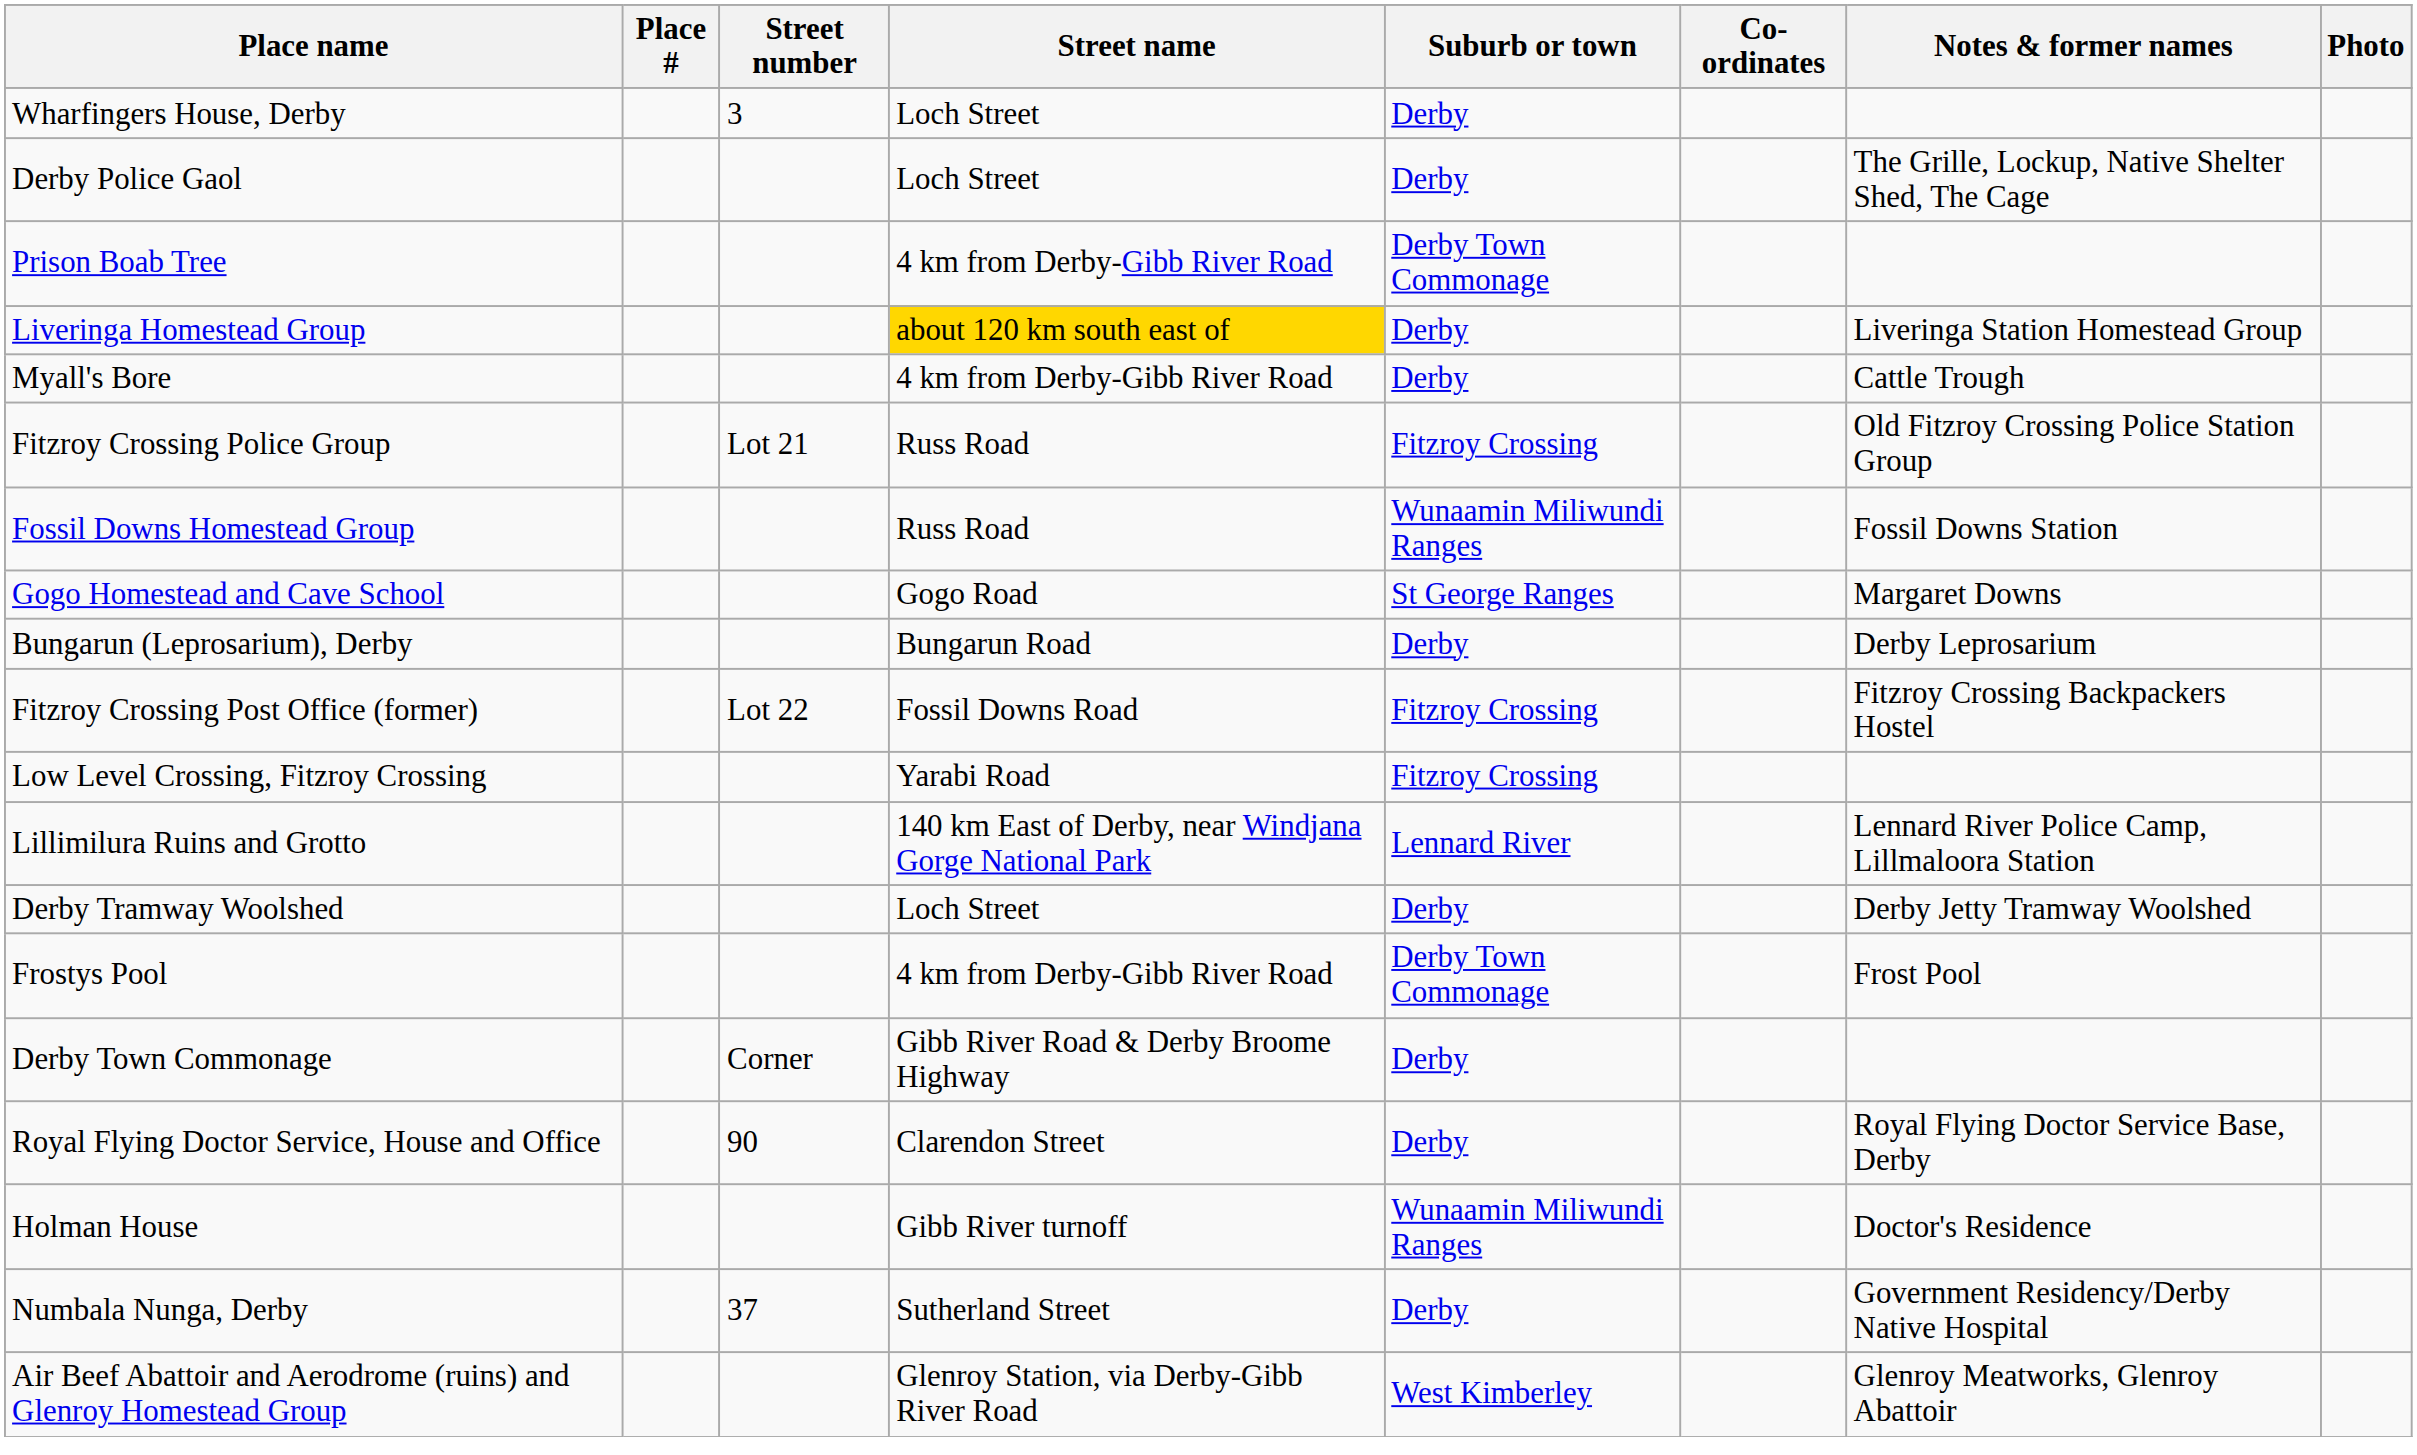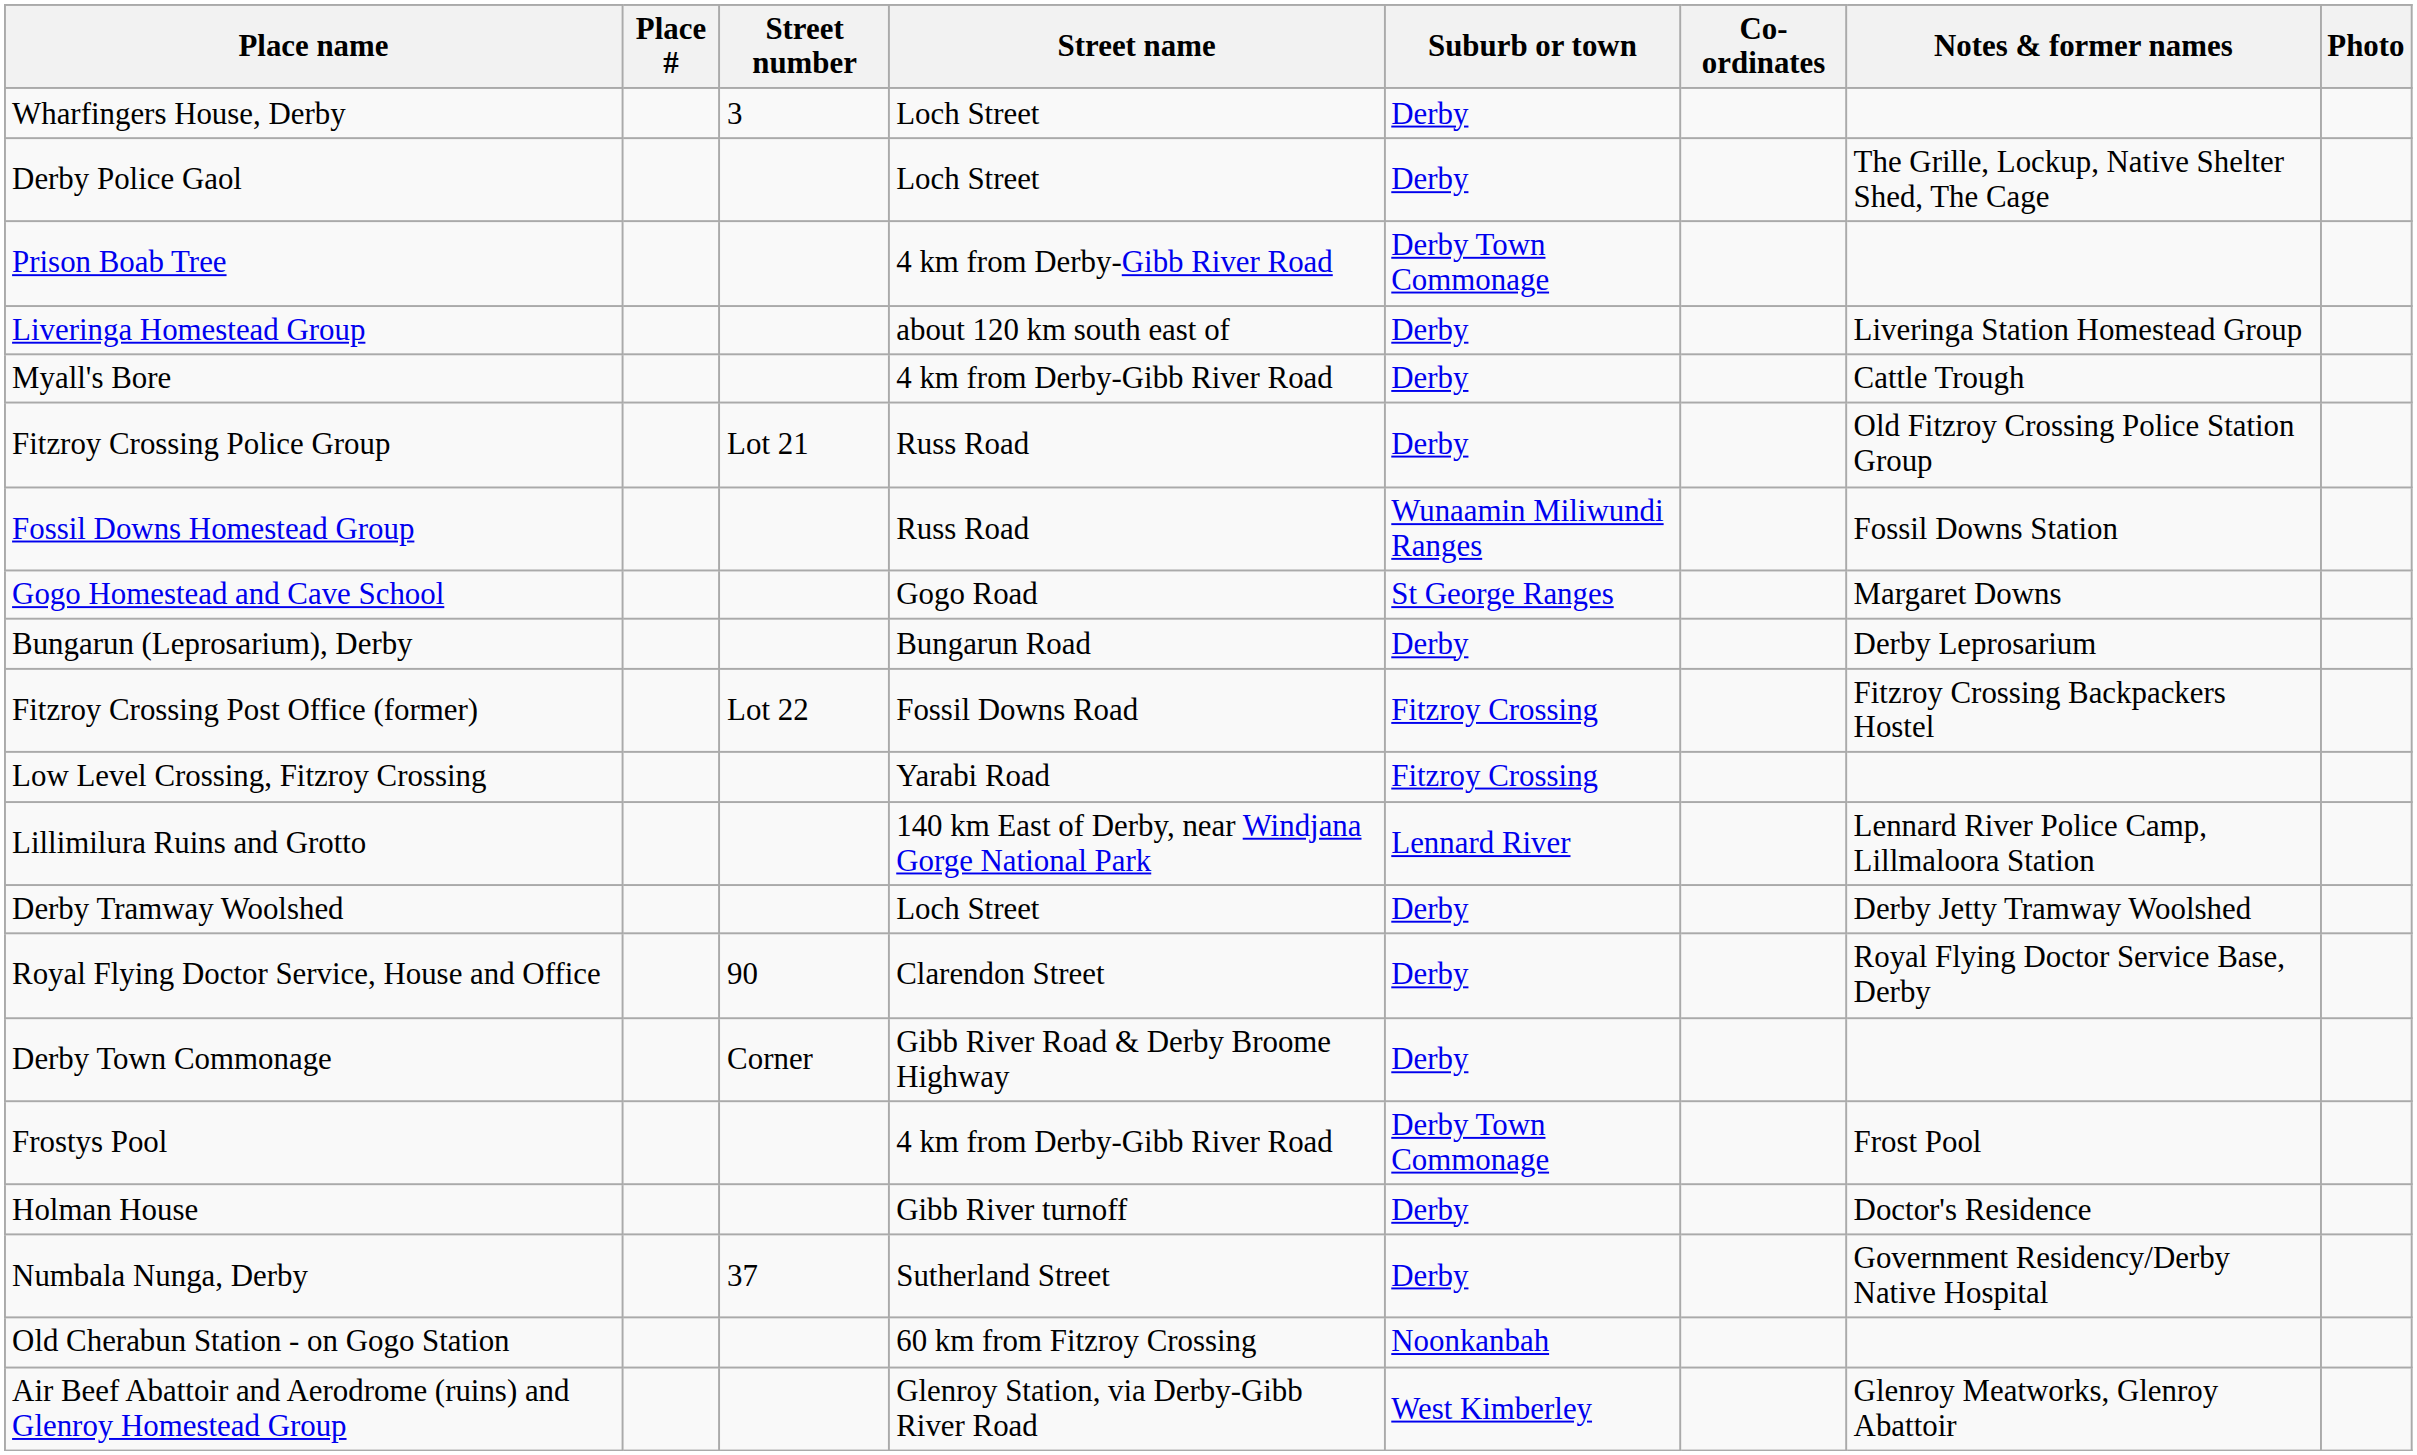 <table class="wikitable sortable">
 <tr>
 <th>Place name</th>
 <th>Place #</th>
 <th>Street number</th>
 <th>Street name</th>
 <th>Suburb or town</th>
 <th>Co-ordinates</th>
 <th class="unsortable">Notes & former names</th>
 <th class="unsortable">Photo</th>
 </tr>
 <tr>
 <td>Wharfingers House, Derby</td>
 <td></td>
 <td>3</td>
 <td>Loch Street</td>
 <td><a href='#'>Derby</a></td>
 <td></td>
 <td></td>
 <td></td>
 </tr>
 <tr>
 <td>Derby Police Gaol</td>
 <td></td>
 <td></td>
 <td>Loch Street</td>
 <td><a href='#'>Derby</a></td>
 <td></td>
 <td>The Grille, Lockup, Native Shelter Shed, The Cage</td>
 <td></td>
 </tr>
 <tr>
 <td><a href='#'>Prison Boab Tree</a></td>
 <td></td>
 <td></td>
 <td>4 km from Derby-<a href='#'>Gibb River Road</a></td>
 <td><a href='#'>Derby Town Commonage</a></td>
 <td></td>
 <td></td>
 <td></td>
 </tr>
 <tr>
 <td><a href='#'>Liveringa Homestead Group</a></td>
 <td></td>
 <td></td>
-<td style="background: gold;">about 120 km south east of</td>
+<td>about 120 km south east of</td>
 <td><a href='#'>Derby</a></td>
 <td></td>
 <td>Liveringa Station Homestead Group</td>
 <td></td>
 </tr>
 <tr>
 <td>Myall's Bore</td>
 <td></td>
 <td></td>
 <td>4 km from Derby-Gibb River Road</td>
 <td><a href='#'>Derby</a></td>
 <td></td>
 <td>Cattle Trough</td>
 <td></td>
 </tr>
 <tr>
 <td>Fitzroy Crossing Police Group</td>
 <td></td>
 <td>Lot 21</td>
 <td>Russ Road</td>
-<td><a href='#'>Fitzroy Crossing</a></td>
+<td><a href='#'>Derby</a></td>
 <td></td>
 <td>Old Fitzroy Crossing Police Station Group</td>
 <td></td>
 </tr>
 <tr>
 <td><a href='#'>Fossil Downs Homestead Group</a></td>
 <td></td>
 <td></td>
 <td>Russ Road</td>
 <td><a href='#'>Wunaamin Miliwundi Ranges</a></td>
 <td></td>
 <td>Fossil Downs Station</td>
 <td></td>
 </tr>
 <tr>
 <td><a href='#'>Gogo Homestead and Cave School</a></td>
 <td></td>
 <td></td>
 <td>Gogo Road</td>
 <td><a href='#'>St George Ranges</a></td>
 <td></td>
 <td>Margaret Downs</td>
 <td></td>
 </tr>
 <tr>
 <td>Bungarun (Leprosarium), Derby</td>
 <td></td>
 <td></td>
 <td>Bungarun Road</td>
 <td><a href='#'>Derby</a></td>
 <td></td>
 <td>Derby Leprosarium</td>
 <td></td>
 </tr>
 <tr>
 <td>Fitzroy Crossing Post Office (former)</td>
 <td></td>
 <td>Lot 22</td>
 <td>Fossil Downs Road</td>
 <td><a href='#'>Fitzroy Crossing</a></td>
 <td></td>
 <td>Fitzroy Crossing Backpackers Hostel</td>
 <td></td>
 </tr>
 <tr>
 <td>Low Level Crossing, Fitzroy Crossing</td>
 <td></td>
 <td></td>
 <td>Yarabi Road</td>
 <td><a href='#'>Fitzroy Crossing</a></td>
 <td></td>
 <td></td>
 <td></td>
 </tr>
 <tr>
 <td>Lillimilura Ruins and Grotto</td>
 <td></td>
 <td></td>
 <td>140 km East of Derby, near <a href='#'>Windjana Gorge National Park</a></td>
 <td><a href='#'>Lennard River</a></td>
 <td></td>
 <td>Lennard River Police Camp, Lillmaloora Station</td>
 <td></td>
 </tr>
 <tr>
 <td>Derby Tramway Woolshed</td>
 <td></td>
 <td></td>
 <td>Loch Street</td>
 <td><a href='#'>Derby</a></td>
 <td></td>
 <td>Derby Jetty Tramway Woolshed</td>
 <td></td>
 </tr>
 <tr>
-<td>Frostys Pool</td>
+<td>Royal Flying Doctor Service, House and Office</td>
 <td></td>
+<td>90</td>
+<td>Clarendon Street</td>
+<td><a href='#'>Derby</a></td>
 <td></td>
-<td>4 km from Derby-Gibb River Road</td>
-<td><a href='#'>Derby Town Commonage</a></td>
-<td></td>
-<td>Frost Pool</td>
+<td>Royal Flying Doctor Service Base, Derby</td>
 <td></td>
 </tr>
 <tr>
 <td>Derby Town Commonage</td>
 <td></td>
 <td>Corner</td>
 <td>Gibb River Road & Derby Broome Highway</td>
 <td><a href='#'>Derby</a></td>
 <td></td>
 <td></td>
 <td></td>
 </tr>
 <tr>
-<td>Royal Flying Doctor Service, House and Office</td>
+<td>Frostys Pool</td>
 <td></td>
-<td>90</td>
-<td>Clarendon Street</td>
-<td><a href='#'>Derby</a></td>
 <td></td>
-<td>Royal Flying Doctor Service Base, Derby</td>
+<td>4 km from Derby-Gibb River Road</td>
+<td><a href='#'>Derby Town Commonage</a></td>
+<td></td>
+<td>Frost Pool</td>
 <td></td>
 </tr>
 <tr>
 <td>Holman House</td>
 <td></td>
 <td></td>
 <td>Gibb River turnoff</td>
-<td><a href='#'>Wunaamin Miliwundi Ranges</a></td>
+<td><a href='#'>Derby</a></td>
 <td></td>
 <td>Doctor's Residence</td>
 <td></td>
 </tr>
 <tr>
 <td>Numbala Nunga, Derby</td>
 <td></td>
 <td>37</td>
 <td>Sutherland Street</td>
 <td><a href='#'>Derby</a></td>
 <td></td>
 <td>Government Residency/Derby Native Hospital</td>
 <td></td>
 </tr>
 <tr>
+<td>Old Cherabun Station - on Gogo Station</td>
+<td></td>
+<td></td>
+<td>60 km from Fitzroy Crossing</td>
+<td><a href='#'>Noonkanbah</a></td>
+<td></td>
+<td></td>
+<td></td>
+</tr>
+<tr>
 <td>Air Beef Abattoir and Aerodrome (ruins) and <a href='#'>Glenroy Homestead Group</a></td>
 <td></td>
 <td></td>
 <td>Glenroy Station, via Derby-Gibb River Road</td>
 <td><a href='#'>West Kimberley</a></td>
 <td></td>
 <td>Glenroy Meatworks, Glenroy Abattoir</td>
 <td></td>
 </tr>
 </table>
